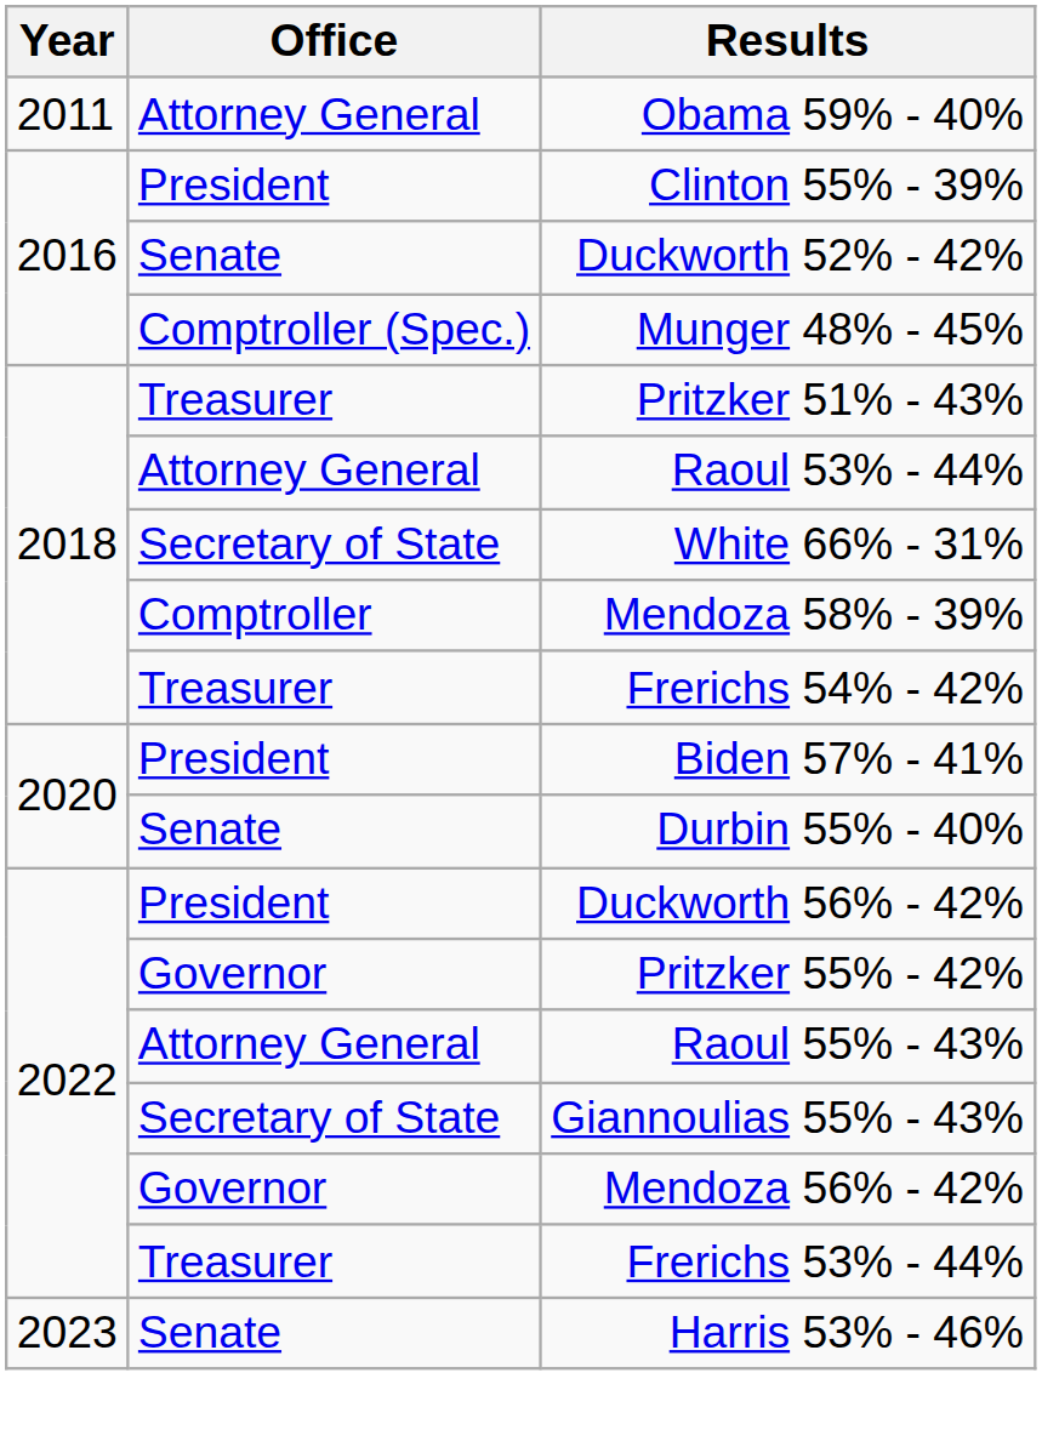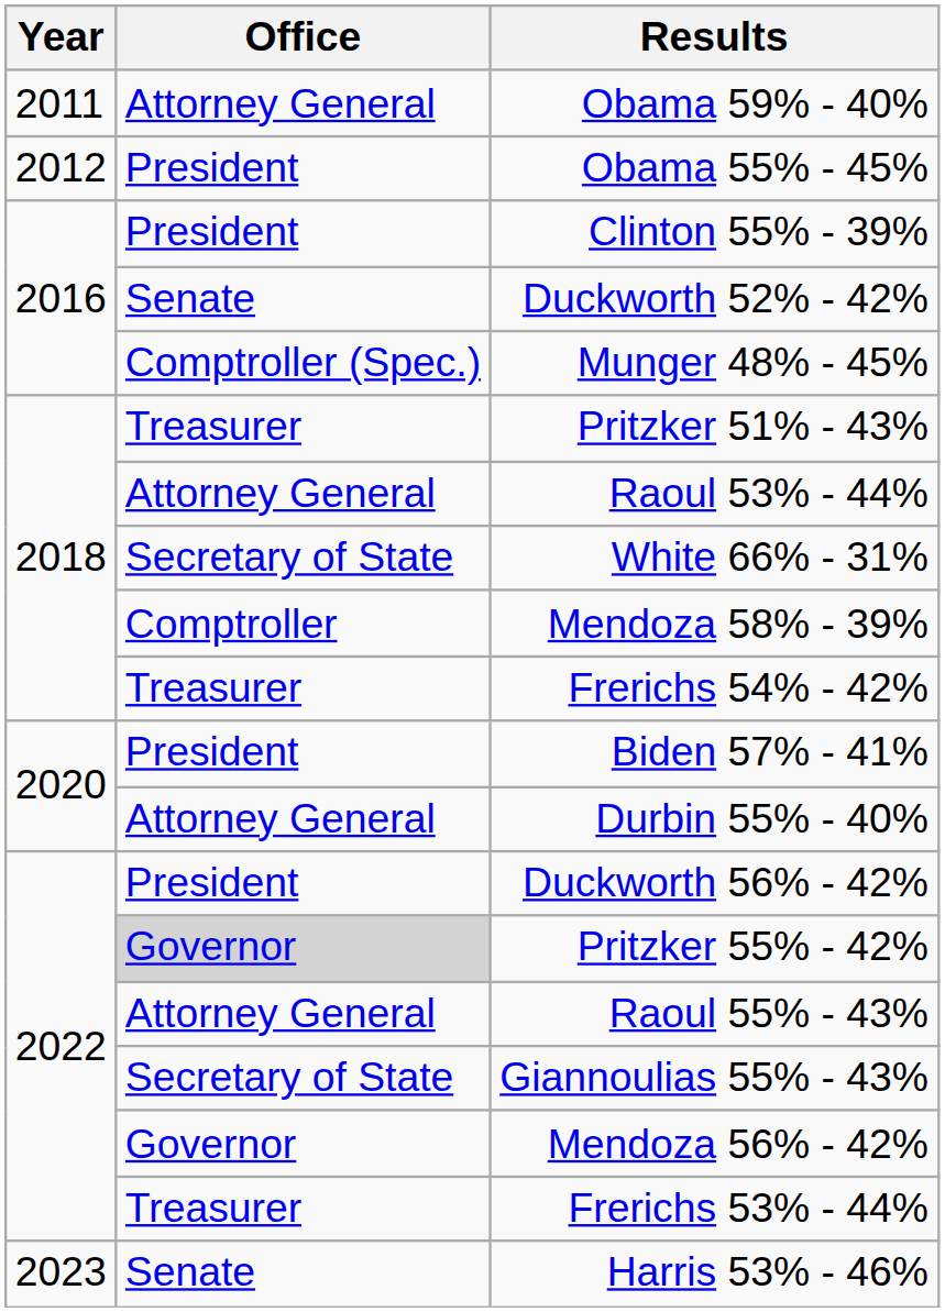 <table class=wikitable>
 <tr>
 <th>Year</th>
 <th>Office</th>
 <th>Results</th>
 </tr>
 <tr>
 <td>2011</td>
 <td><a href='#'>Attorney General</a></td>
 <td align="right" ><a href='#'>Obama</a> 59% - 40%</td>
+</tr>
+<tr>
+<td>2012</td>
+<td><a href='#'>President</a></td>
+<td align="right" ><a href='#'>Obama</a> 55% - 45%</td>
 </tr>
 <tr>
 <td rowspan=3>2016</td>
 <td><a href='#'>President</a></td>
 <td align="right" ><a href='#'>Clinton</a> 55% - 39%</td>
 </tr>
 <tr>
 <td><a href='#'>Senate</a></td>
 <td align="right" ><a href='#'>Duckworth</a> 52% - 42%</td>
 </tr>
 <tr>
 <td><a href='#'>Comptroller (Spec.)</a></td>
 <td align="right" ><a href='#'>Munger</a> 48% - 45%</td>
 </tr>
 <tr>
 <td rowspan=5>2018</td>
 <td><a href='#'>Treasurer</a></td>
 <td align="right" ><a href='#'>Pritzker</a> 51% - 43%</td>
 </tr>
 <tr>
 <td><a href='#'>Attorney General</a></td>
 <td align="right" ><a href='#'>Raoul</a> 53% - 44%</td>
 </tr>
 <tr>
 <td><a href='#'>Secretary of State</a></td>
 <td align="right" ><a href='#'>White</a> 66% - 31%</td>
 </tr>
 <tr>
 <td><a href='#'>Comptroller</a></td>
 <td align="right" ><a href='#'>Mendoza</a> 58% - 39%</td>
 </tr>
 <tr>
 <td><a href='#'>Treasurer</a></td>
 <td align="right" ><a href='#'>Frerichs</a> 54% - 42%</td>
 </tr>
 <tr>
 <td rowspan=2>2020</td>
 <td><a href='#'>President</a></td>
 <td align="right" ><a href='#'>Biden</a> 57% - 41%</td>
 </tr>
 <tr>
-<td><a href='#'>Senate</a></td>
+<td><a href='#'>Attorney General</a></td>
 <td align="right" ><a href='#'>Durbin</a> 55% - 40%</td>
 </tr>
 <tr>
 <td rowspan=6>2022</td>
 <td><a href='#'>President</a></td>
 <td align="right" ><a href='#'>Duckworth</a> 56% - 42%</td>
 </tr>
 <tr>
-<td><a href='#'>Governor</a></td>
+<td style="background: lightgrey;"><a href='#'>Governor</a></td>
 <td align="right" ><a href='#'>Pritzker</a> 55% - 42%</td>
 </tr>
 <tr>
 <td><a href='#'>Attorney General</a></td>
 <td align="right" ><a href='#'>Raoul</a> 55% - 43%</td>
 </tr>
 <tr>
 <td><a href='#'>Secretary of State</a></td>
 <td align="right" ><a href='#'>Giannoulias</a> 55% - 43%</td>
 </tr>
 <tr>
 <td><a href='#'>Governor</a></td>
 <td align="right" ><a href='#'>Mendoza</a> 56% - 42%</td>
 </tr>
 <tr>
 <td><a href='#'>Treasurer</a></td>
 <td align="right" ><a href='#'>Frerichs</a> 53% - 44%</td>
 </tr>
 <tr>
 <td>2023</td>
 <td><a href='#'>Senate</a></td>
 <td align="right" ><a href='#'>Harris</a> 53% - 46%</td>
 </tr>
 </table>
